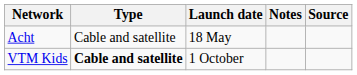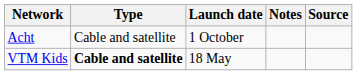 <table class="wikitable sortable">
 <tr>
 <th>Network</th>
 <th>Type</th>
 <th>Launch date</th>
 <th>Notes</th>
 <th>Source</th>
 </tr>
 <tr>
 <td><a href='#'>Acht</a></td>
 <td>Cable and satellite</td>
-<td>18 May</td>
+<td>1 October</td>
 <td></td>
 <td></td>
 </tr>
 <tr>
 <td><a href='#'>VTM Kids</a></td>
 <td><strong>Cable and satellite</strong></td>
-<td>1 October</td>
+<td>18 May</td>
 <td></td>
 <td></td>
 </tr>
 </table>
